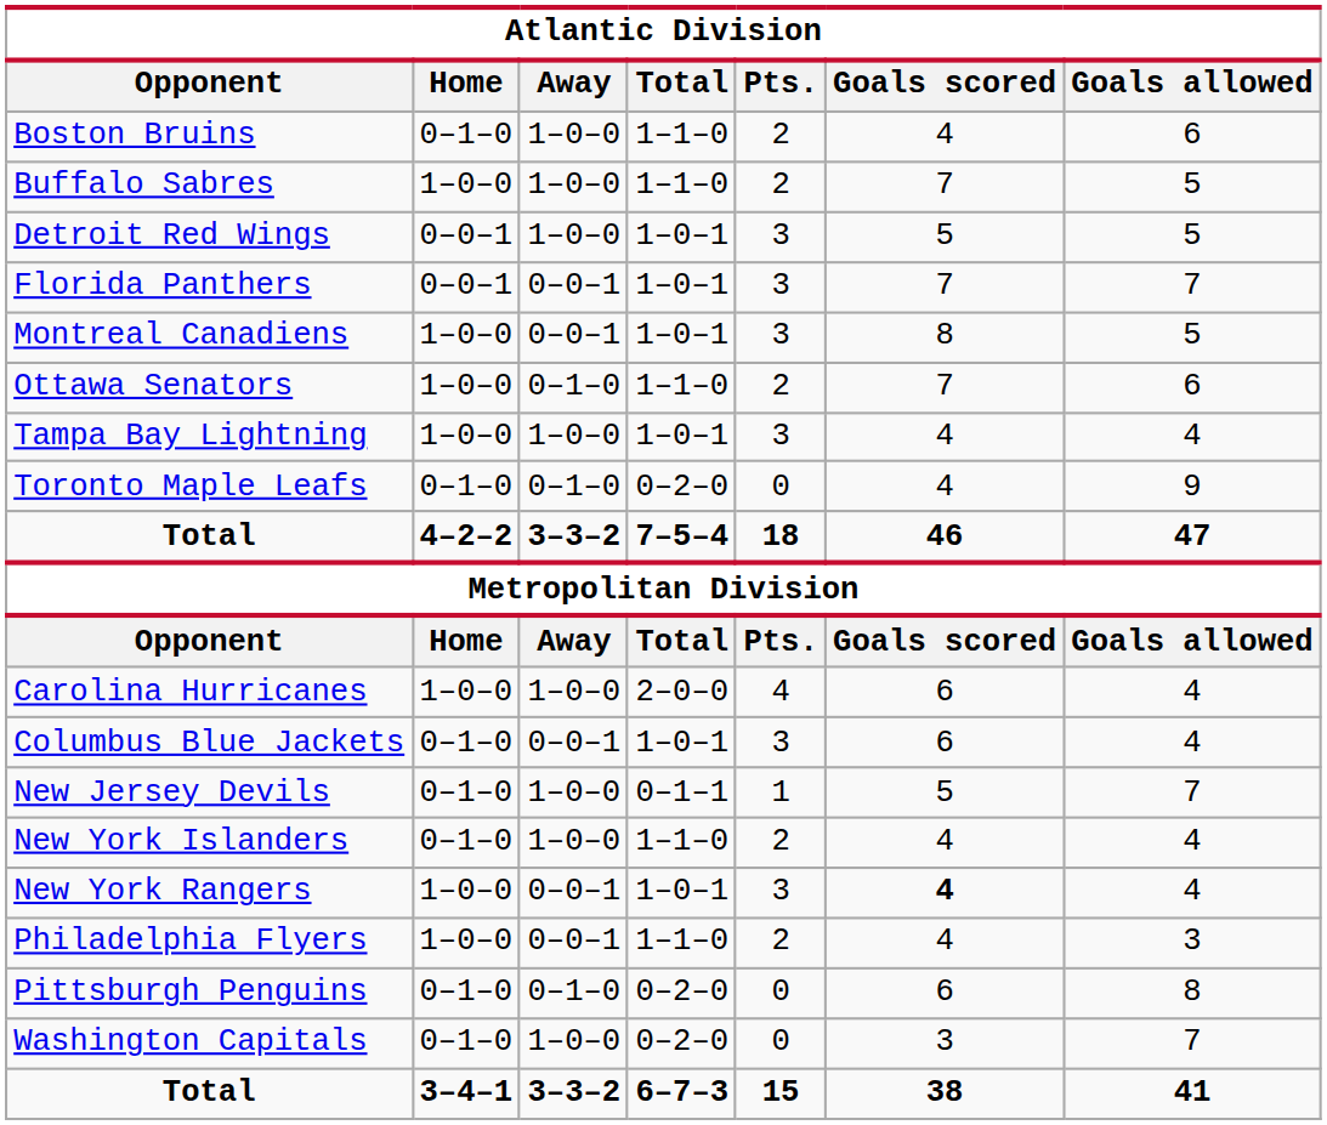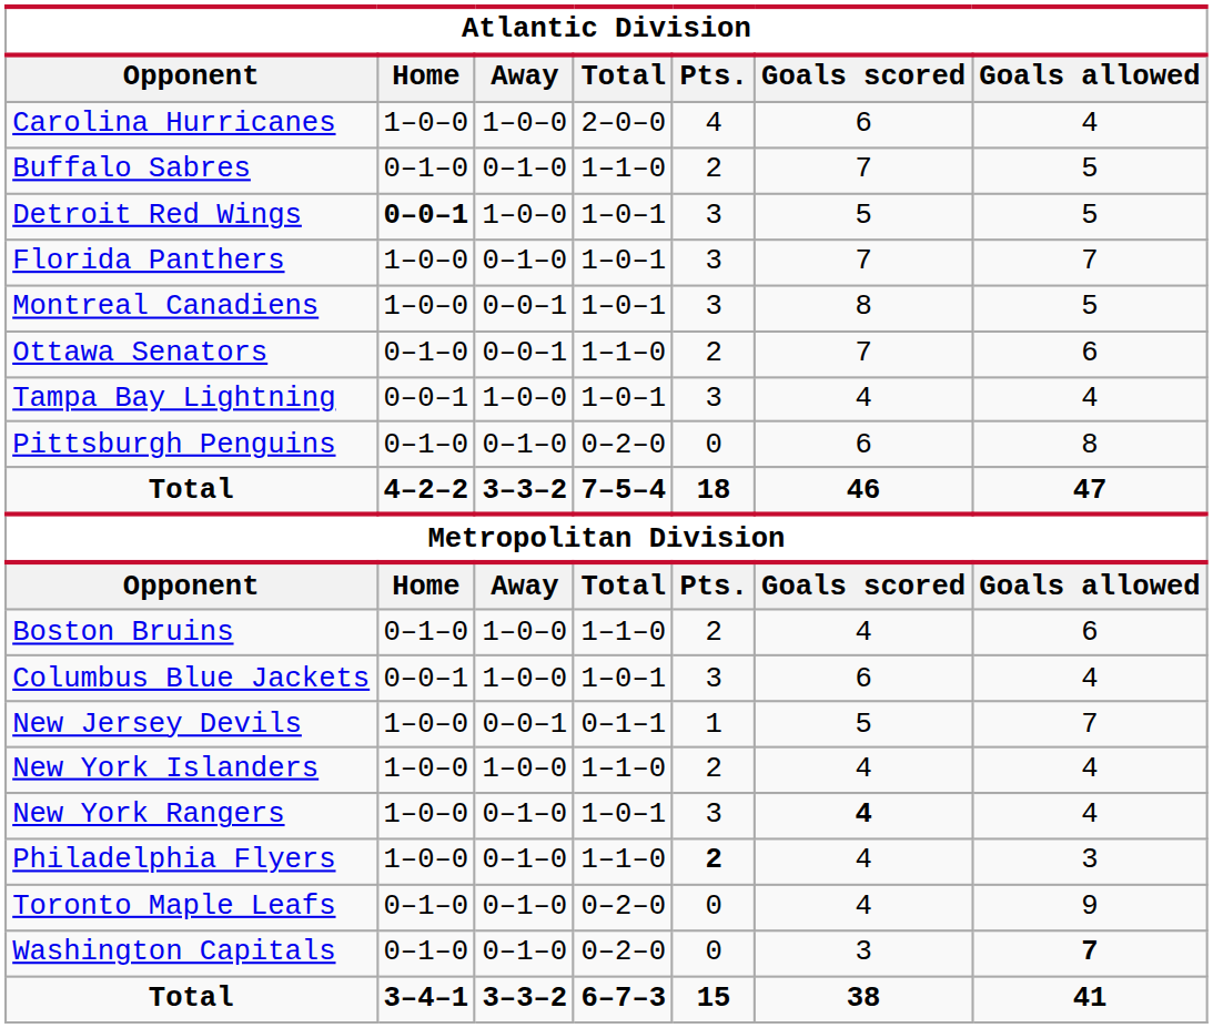 <table class="wikitable" style="font-size: 95%; text-align: center">
 <tr>
 <td colspan="7" style="background:#fff; border-top:#c60c30 2px solid; border-bottom:#c60c30 2px solid;"><strong>Atlantic Division</strong></td>
 </tr>
 <tr>
 <th>Opponent</th>
 <th>Home</th>
 <th>Away</th>
 <th>Total</th>
 <th>Pts.</th>
 <th>Goals scored</th>
 <th>Goals allowed</th>
 </tr>
 <tr>
-<td style="text-align:left"><a href='#'>Boston Bruins</a></td>
-<td>0–1–0</td>
+<td style="text-align:left"><a href='#'>Carolina Hurricanes</a></td>
 <td>1–0–0</td>
-<td>1–1–0</td>
-<td>2</td>
+<td>1–0–0</td>
+<td>2–0–0</td>
 <td>4</td>
 <td>6</td>
+<td>4</td>
 </tr>
 <tr>
 <td style="text-align:left"><a href='#'>Buffalo Sabres</a></td>
-<td>1–0–0</td>
-<td>1–0–0</td>
+<td>0–1–0</td>
+<td>0–1–0</td>
 <td>1–1–0</td>
 <td>2</td>
 <td>7</td>
 <td>5</td>
 </tr>
 <tr>
 <td style="text-align:left"><a href='#'>Detroit Red Wings</a></td>
-<td>0–0–1</td>
+<td><strong>0–0–1</strong></td>
 <td>1–0–0</td>
 <td>1–0–1</td>
 <td>3</td>
 <td>5</td>
 <td>5</td>
 </tr>
 <tr>
 <td style="text-align:left"><a href='#'>Florida Panthers</a></td>
-<td>0–0–1</td>
-<td>0–0–1</td>
+<td>1–0–0</td>
+<td>0–1–0</td>
 <td>1–0–1</td>
 <td>3</td>
 <td>7</td>
 <td>7</td>
 </tr>
 <tr>
 <td style="text-align:left"><a href='#'>Montreal Canadiens</a></td>
 <td>1–0–0</td>
 <td>0–0–1</td>
 <td>1–0–1</td>
 <td>3</td>
 <td>8</td>
 <td>5</td>
 </tr>
 <tr>
 <td style="text-align:left"><a href='#'>Ottawa Senators</a></td>
-<td>1–0–0</td>
 <td>0–1–0</td>
+<td>0–0–1</td>
 <td>1–1–0</td>
 <td>2</td>
 <td>7</td>
 <td>6</td>
 </tr>
 <tr>
 <td style="text-align:left"><a href='#'>Tampa Bay Lightning</a></td>
-<td>1–0–0</td>
+<td>0–0–1</td>
 <td>1–0–0</td>
 <td>1–0–1</td>
 <td>3</td>
 <td>4</td>
 <td>4</td>
 </tr>
 <tr>
-<td style="text-align:left"><a href='#'>Toronto Maple Leafs</a></td>
+<td style="text-align:left"><a href='#'>Pittsburgh Penguins</a></td>
 <td>0–1–0</td>
 <td>0–1–0</td>
 <td>0–2–0</td>
 <td>0</td>
-<td>4</td>
-<td>9</td>
+<td>6</td>
+<td>8</td>
 </tr>
 <tr style="font-weight:bold">
 <td>Total</td>
 <td>4–2–2</td>
 <td>3–3–2</td>
 <td>7–5–4</td>
 <td>18</td>
 <td>46</td>
 <td>47</td>
 </tr>
 <tr>
 <td colspan="7" style="background:#fff; border-top:#c60c30 2px solid; border-bottom:#c60c30 2px solid;"><strong>Metropolitan Division</strong></td>
 </tr>
 <tr>
 <th>Opponent</th>
 <th>Home</th>
 <th>Away</th>
 <th>Total</th>
 <th>Pts.</th>
 <th>Goals scored</th>
 <th>Goals allowed</th>
 </tr>
 <tr>
-<td style="text-align:left"><a href='#'>Carolina Hurricanes</a></td>
+<td style="text-align:left"><a href='#'>Boston Bruins</a></td>
+<td>0–1–0</td>
 <td>1–0–0</td>
-<td>1–0–0</td>
-<td>2–0–0</td>
+<td>1–1–0</td>
+<td>2</td>
 <td>4</td>
 <td>6</td>
-<td>4</td>
 </tr>
 <tr>
 <td style="text-align:left"><a href='#'>Columbus Blue Jackets</a></td>
-<td>0–1–0</td>
 <td>0–0–1</td>
+<td>1–0–0</td>
 <td>1–0–1</td>
 <td>3</td>
 <td>6</td>
 <td>4</td>
 </tr>
 <tr>
 <td style="text-align:left"><a href='#'>New Jersey Devils</a></td>
-<td>0–1–0</td>
 <td>1–0–0</td>
+<td>0–0–1</td>
 <td>0–1–1</td>
 <td>1</td>
 <td>5</td>
 <td>7</td>
 </tr>
 <tr>
 <td style="text-align:left"><a href='#'>New York Islanders</a></td>
-<td>0–1–0</td>
+<td>1–0–0</td>
 <td>1–0–0</td>
 <td>1–1–0</td>
 <td>2</td>
 <td>4</td>
 <td>4</td>
 </tr>
 <tr>
 <td style="text-align:left"><a href='#'>New York Rangers</a></td>
 <td>1–0–0</td>
-<td>0–0–1</td>
+<td>0–1–0</td>
 <td>1–0–1</td>
 <td>3</td>
 <td><strong>4</strong></td>
 <td>4</td>
 </tr>
 <tr>
 <td style="text-align:left"><a href='#'>Philadelphia Flyers</a></td>
 <td>1–0–0</td>
-<td>0–0–1</td>
+<td>0–1–0</td>
 <td>1–1–0</td>
-<td>2</td>
+<td><strong>2</strong></td>
 <td>4</td>
 <td>3</td>
 </tr>
 <tr>
-<td style="text-align:left"><a href='#'>Pittsburgh Penguins</a></td>
+<td style="text-align:left"><a href='#'>Toronto Maple Leafs</a></td>
 <td>0–1–0</td>
 <td>0–1–0</td>
 <td>0–2–0</td>
 <td>0</td>
-<td>6</td>
-<td>8</td>
+<td>4</td>
+<td>9</td>
 </tr>
 <tr>
 <td style="text-align:left"><a href='#'>Washington Capitals</a></td>
 <td>0–1–0</td>
-<td>1–0–0</td>
+<td>0–1–0</td>
 <td>0–2–0</td>
 <td>0</td>
 <td>3</td>
-<td>7</td>
+<td><strong>7</strong></td>
 </tr>
 <tr style="font-weight:bold">
 <td>Total</td>
 <td>3–4–1</td>
 <td>3–3–2</td>
 <td>6–7–3</td>
 <td>15</td>
 <td>38</td>
 <td>41</td>
 </tr>
 </table>
